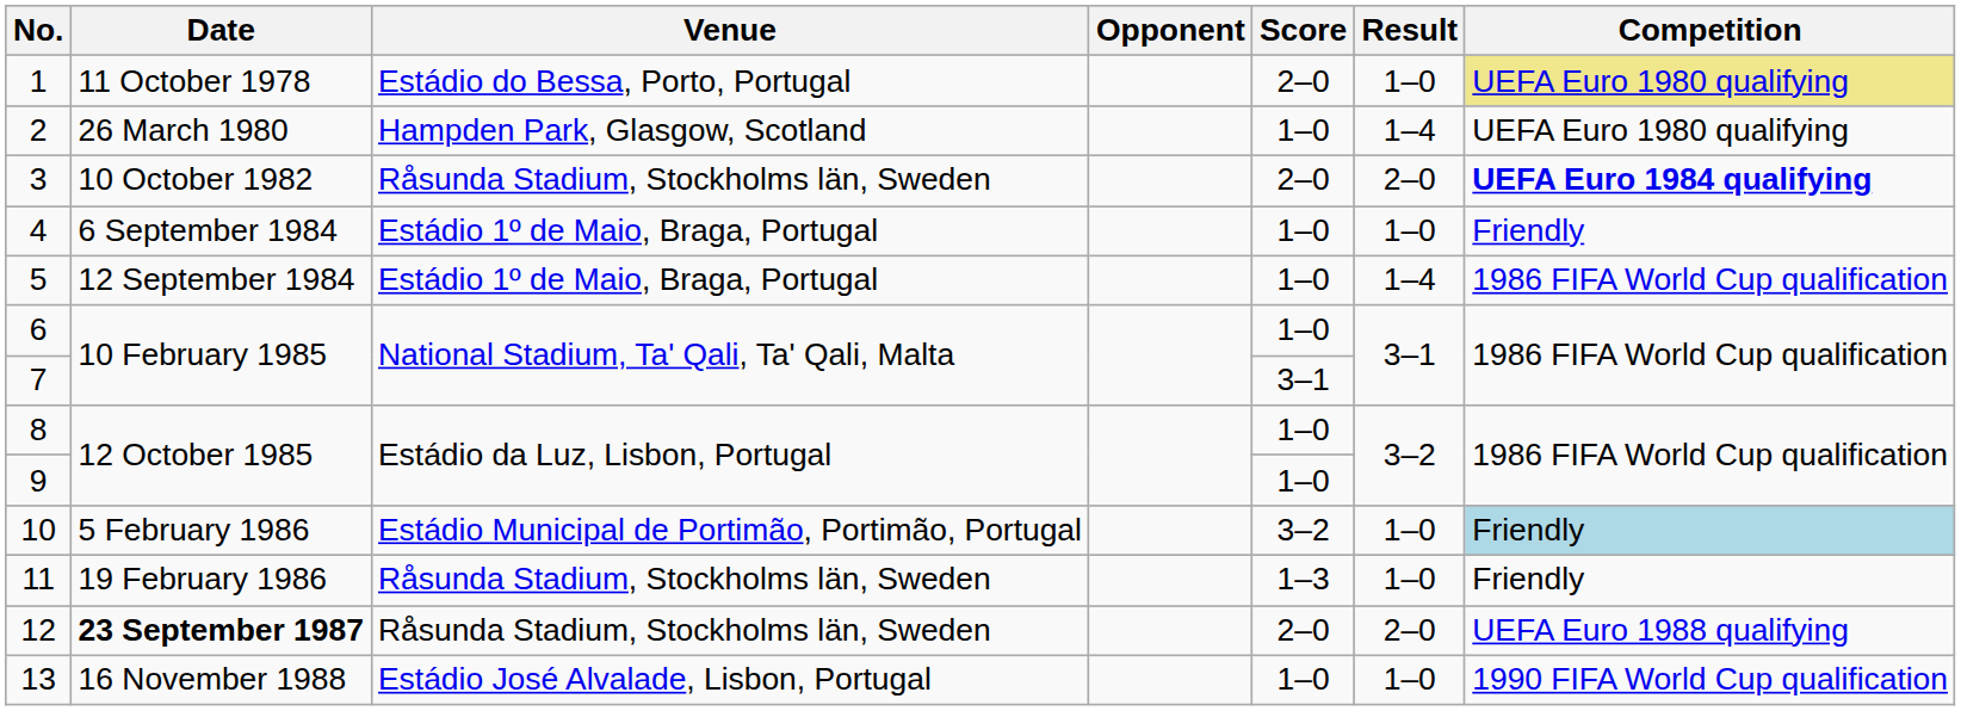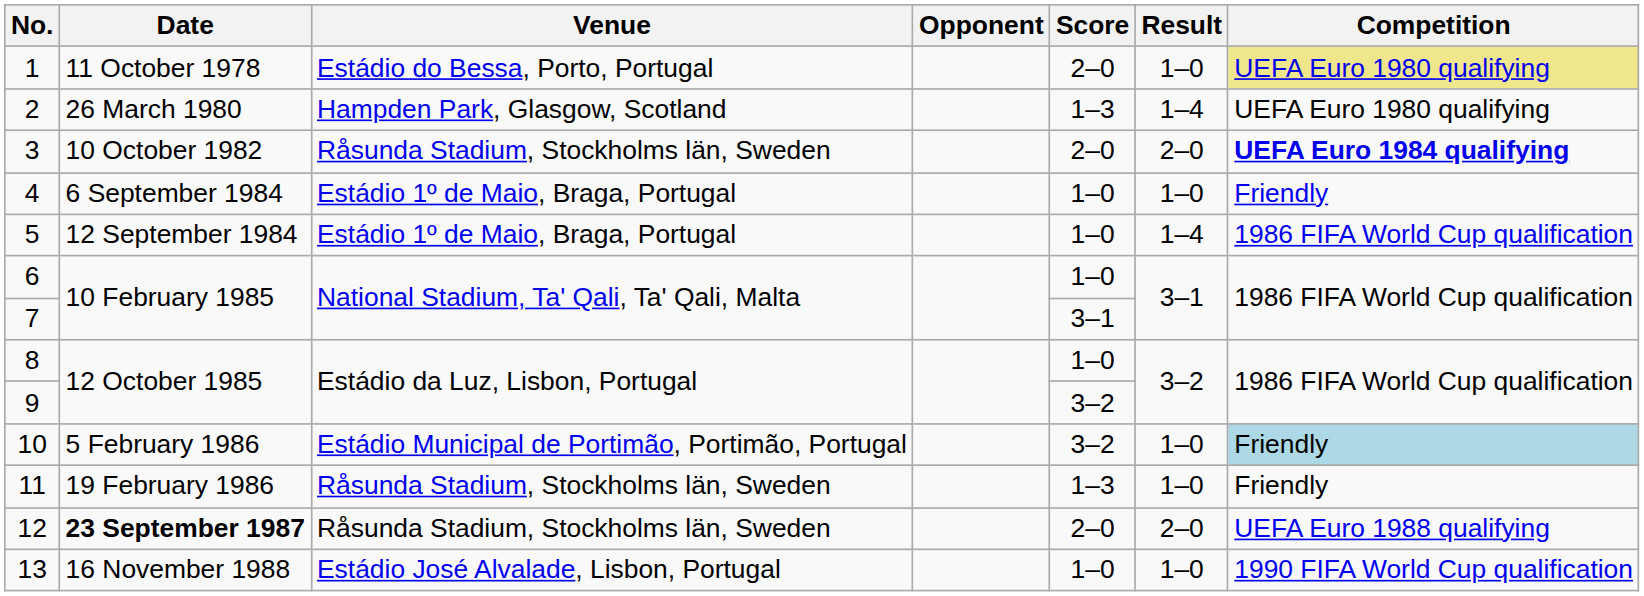 <table class="wikitable sortable">
 <tr>
 <th scope="col">No.</th>
 <th scope="col">Date</th>
 <th scope="col">Venue</th>
 <th scope="col">Opponent</th>
 <th scope="col">Score</th>
 <th scope="col">Result</th>
 <th scope="col">Competition</th>
 </tr>
 <tr>
 <td style="text-align:center">1</td>
 <td>11 October 1978</td>
 <td><a href='#'>Estádio do Bessa</a>, Porto, Portugal</td>
 <td></td>
 <td style="text-align:center">2–0</td>
 <td style="text-align:center">1–0</td>
 <td style="background: khaki;"><a href='#'>UEFA Euro 1980 qualifying</a></td>
 </tr>
 <tr>
 <td style="text-align:center">2</td>
 <td>26 March 1980</td>
 <td><a href='#'>Hampden Park</a>, Glasgow, Scotland</td>
 <td></td>
-<td style="text-align:center">1–0</td>
+<td style="text-align:center">1–3</td>
 <td style="text-align:center">1–4</td>
 <td>UEFA Euro 1980 qualifying</td>
 </tr>
 <tr>
 <td style="text-align:center">3</td>
 <td>10 October 1982</td>
 <td><a href='#'>Råsunda Stadium</a>, Stockholms län, Sweden</td>
 <td></td>
 <td style="text-align:center">2–0</td>
 <td style="text-align:center">2–0</td>
 <td><strong><a href='#'>UEFA Euro 1984 qualifying</a></strong></td>
 </tr>
 <tr>
 <td style="text-align:center">4</td>
 <td>6 September 1984</td>
 <td><a href='#'>Estádio 1º de Maio</a>, Braga, Portugal</td>
 <td></td>
 <td style="text-align:center">1–0</td>
 <td style="text-align:center">1–0</td>
 <td><a href='#'>Friendly</a></td>
 </tr>
 <tr>
 <td style="text-align:center">5</td>
 <td>12 September 1984</td>
 <td><a href='#'>Estádio 1º de Maio</a>, Braga, Portugal</td>
 <td></td>
 <td style="text-align:center">1–0</td>
 <td style="text-align:center">1–4</td>
 <td><a href='#'>1986 FIFA World Cup qualification</a></td>
 </tr>
 <tr>
 <td style="text-align:center">6</td>
 <td rowspan="2">10 February 1985</td>
 <td rowspan="2"><a href='#'>National Stadium, Ta' Qali</a>, Ta' Qali, Malta</td>
 <td rowspan="2"></td>
 <td style="text-align:center">1–0</td>
 <td rowspan="2" style="text-align:center">3–1</td>
 <td rowspan="2">1986 FIFA World Cup qualification</td>
 </tr>
 <tr>
 <td style="text-align:center">7</td>
 <td style="text-align:center">3–1</td>
 </tr>
 <tr>
 <td style="text-align:center">8</td>
 <td rowspan="2">12 October 1985</td>
 <td rowspan="2">Estádio da Luz, Lisbon, Portugal</td>
 <td rowspan="2"></td>
 <td style="text-align:center">1–0</td>
 <td rowspan="2" style="text-align:center">3–2</td>
 <td rowspan="2">1986 FIFA World Cup qualification</td>
 </tr>
 <tr>
 <td style="text-align:center">9</td>
-<td style="text-align:center">1–0</td>
+<td style="text-align:center">3–2</td>
 </tr>
 <tr>
 <td style="text-align:center">10</td>
 <td>5 February 1986</td>
 <td><a href='#'>Estádio Municipal de Portimão</a>, Portimão, Portugal</td>
 <td></td>
 <td style="text-align:center">3–2</td>
 <td style="text-align:center">1–0</td>
 <td style="background: lightblue;">Friendly</td>
 </tr>
 <tr>
 <td style="text-align:center">11</td>
 <td>19 February 1986</td>
 <td><a href='#'>Råsunda Stadium</a>, Stockholms län, Sweden</td>
 <td></td>
 <td style="text-align:center">1–3</td>
 <td style="text-align:center">1–0</td>
 <td>Friendly</td>
 </tr>
 <tr>
 <td style="text-align:center">12</td>
 <td><strong>23 September 1987</strong></td>
 <td>Råsunda Stadium, Stockholms län, Sweden</td>
 <td></td>
 <td style="text-align:center">2–0</td>
 <td style="text-align:center">2–0</td>
 <td><a href='#'>UEFA Euro 1988 qualifying</a></td>
 </tr>
 <tr>
 <td style="text-align:center">13</td>
 <td>16 November 1988</td>
 <td><a href='#'>Estádio José Alvalade</a>, Lisbon, Portugal</td>
 <td></td>
 <td style="text-align:center">1–0</td>
 <td style="text-align:center">1–0</td>
 <td><a href='#'>1990 FIFA World Cup qualification</a></td>
 </tr>
 </table>
